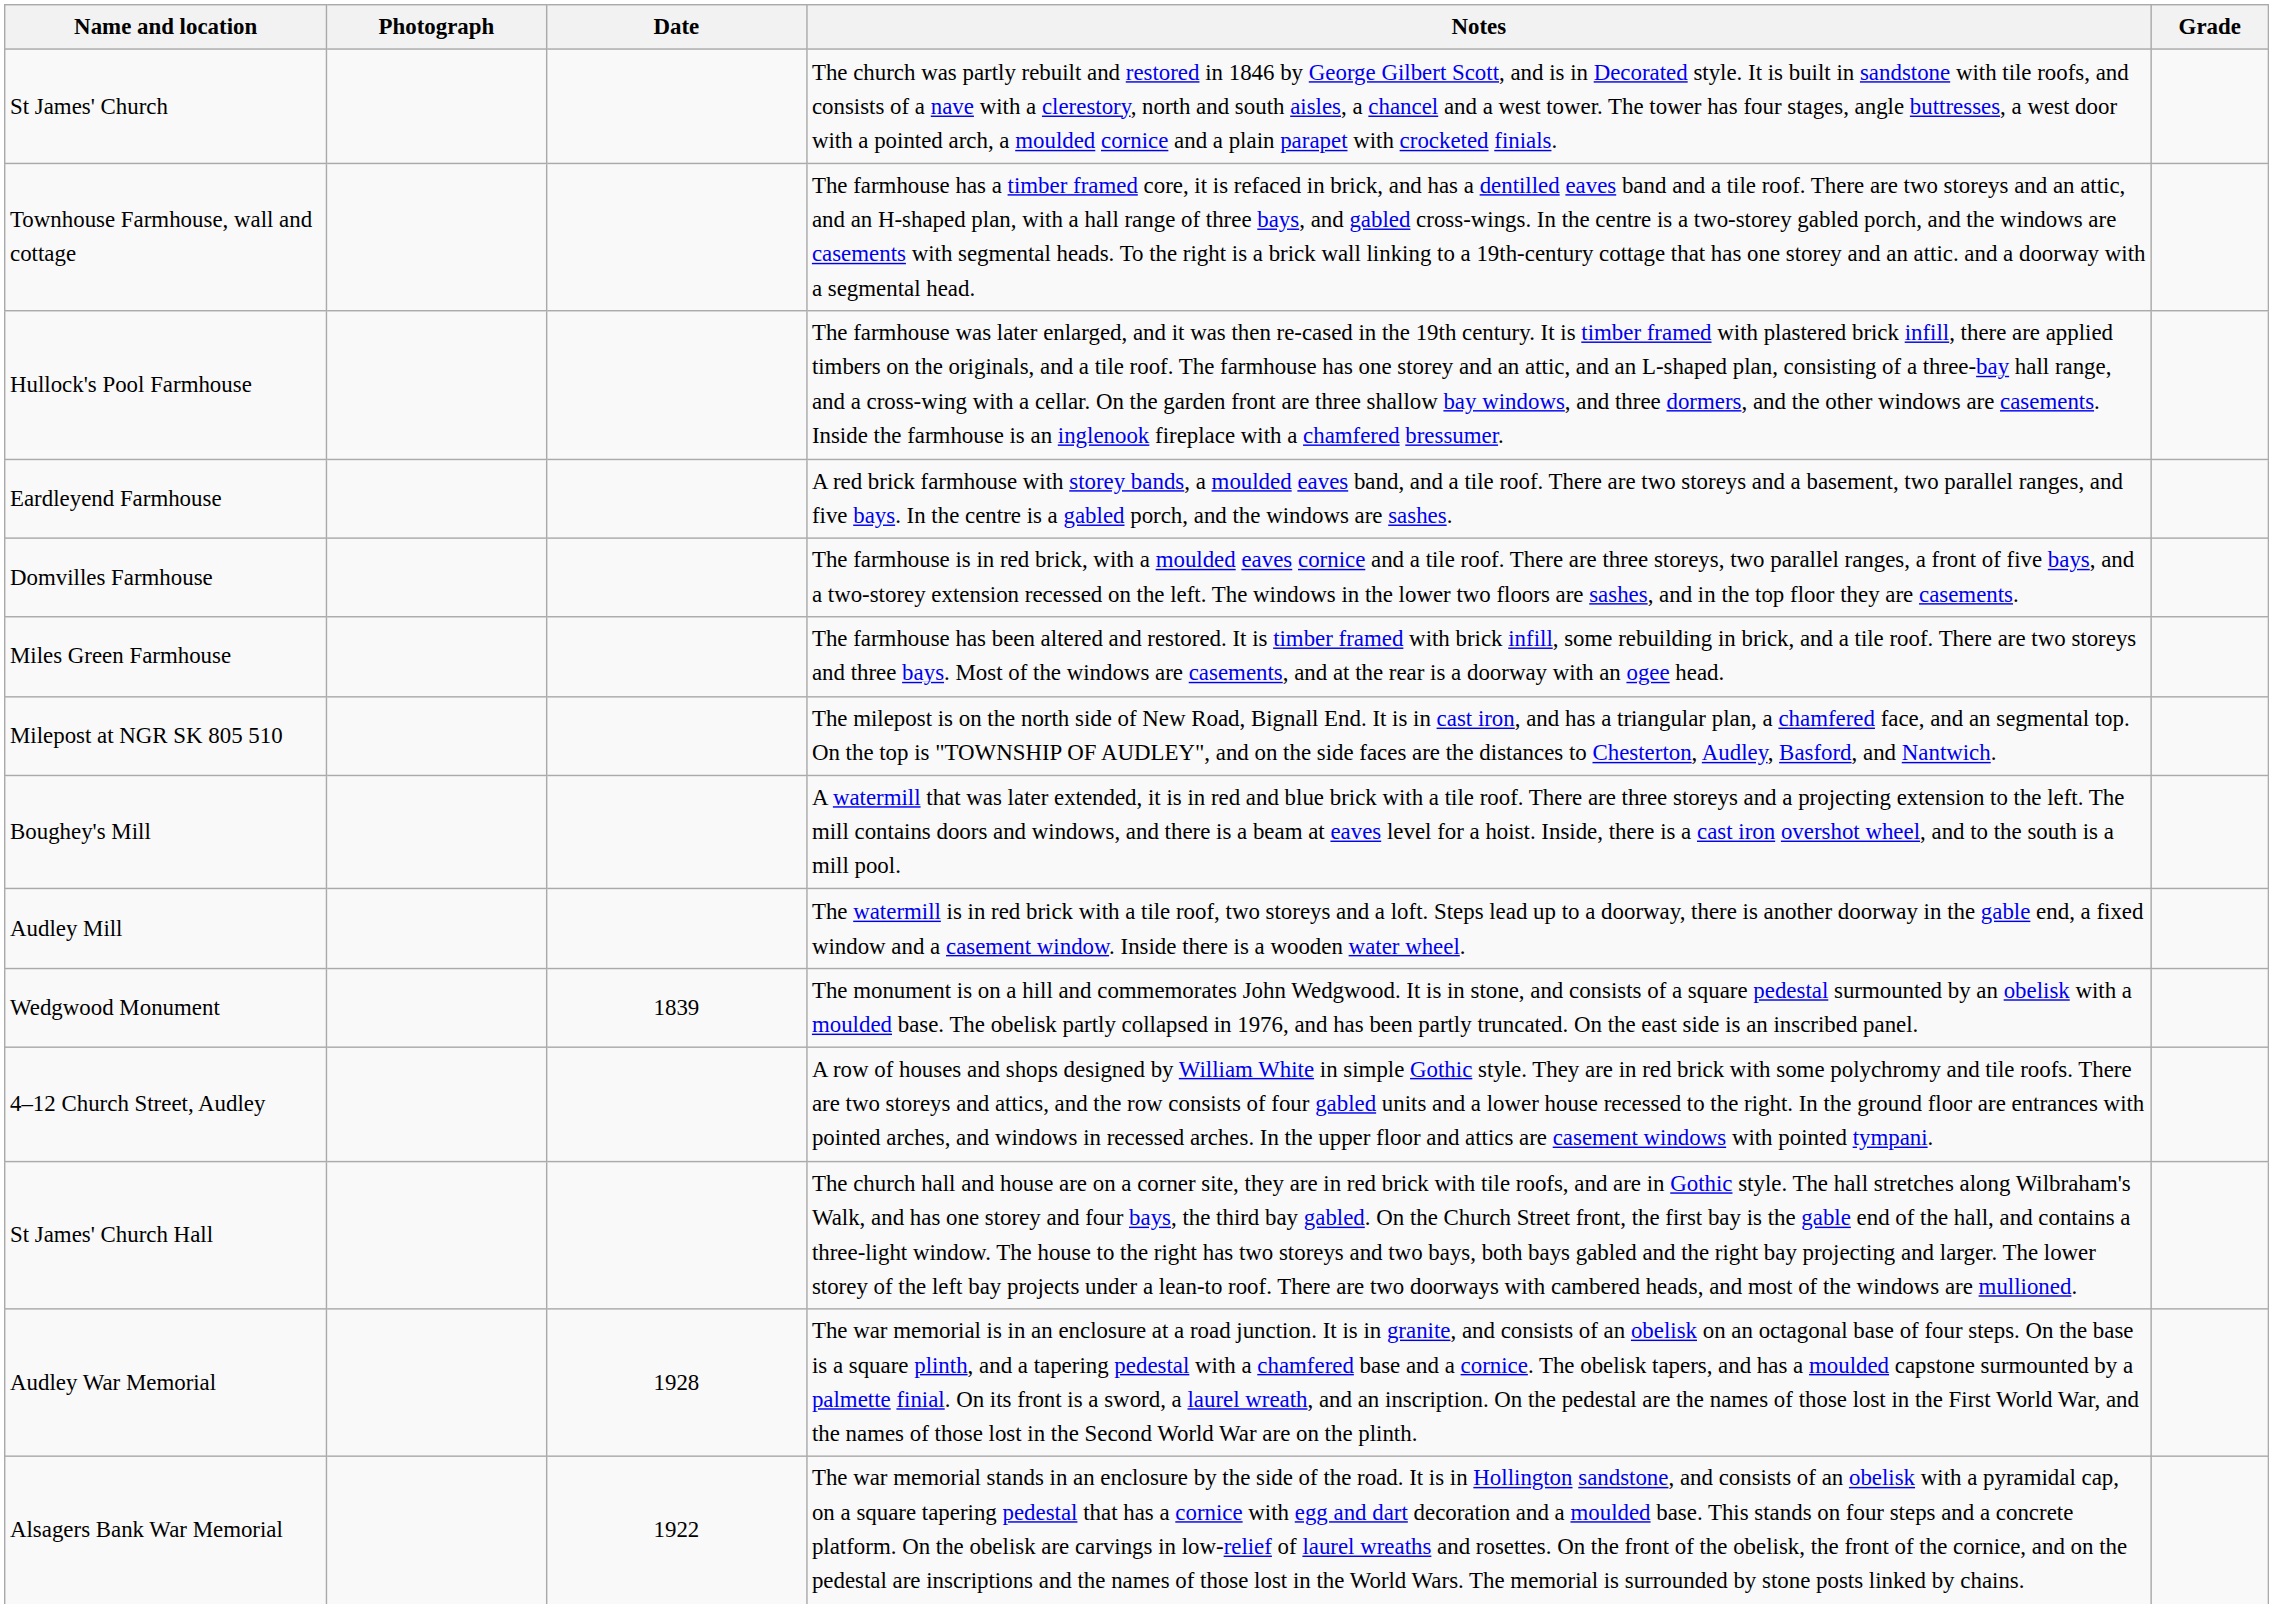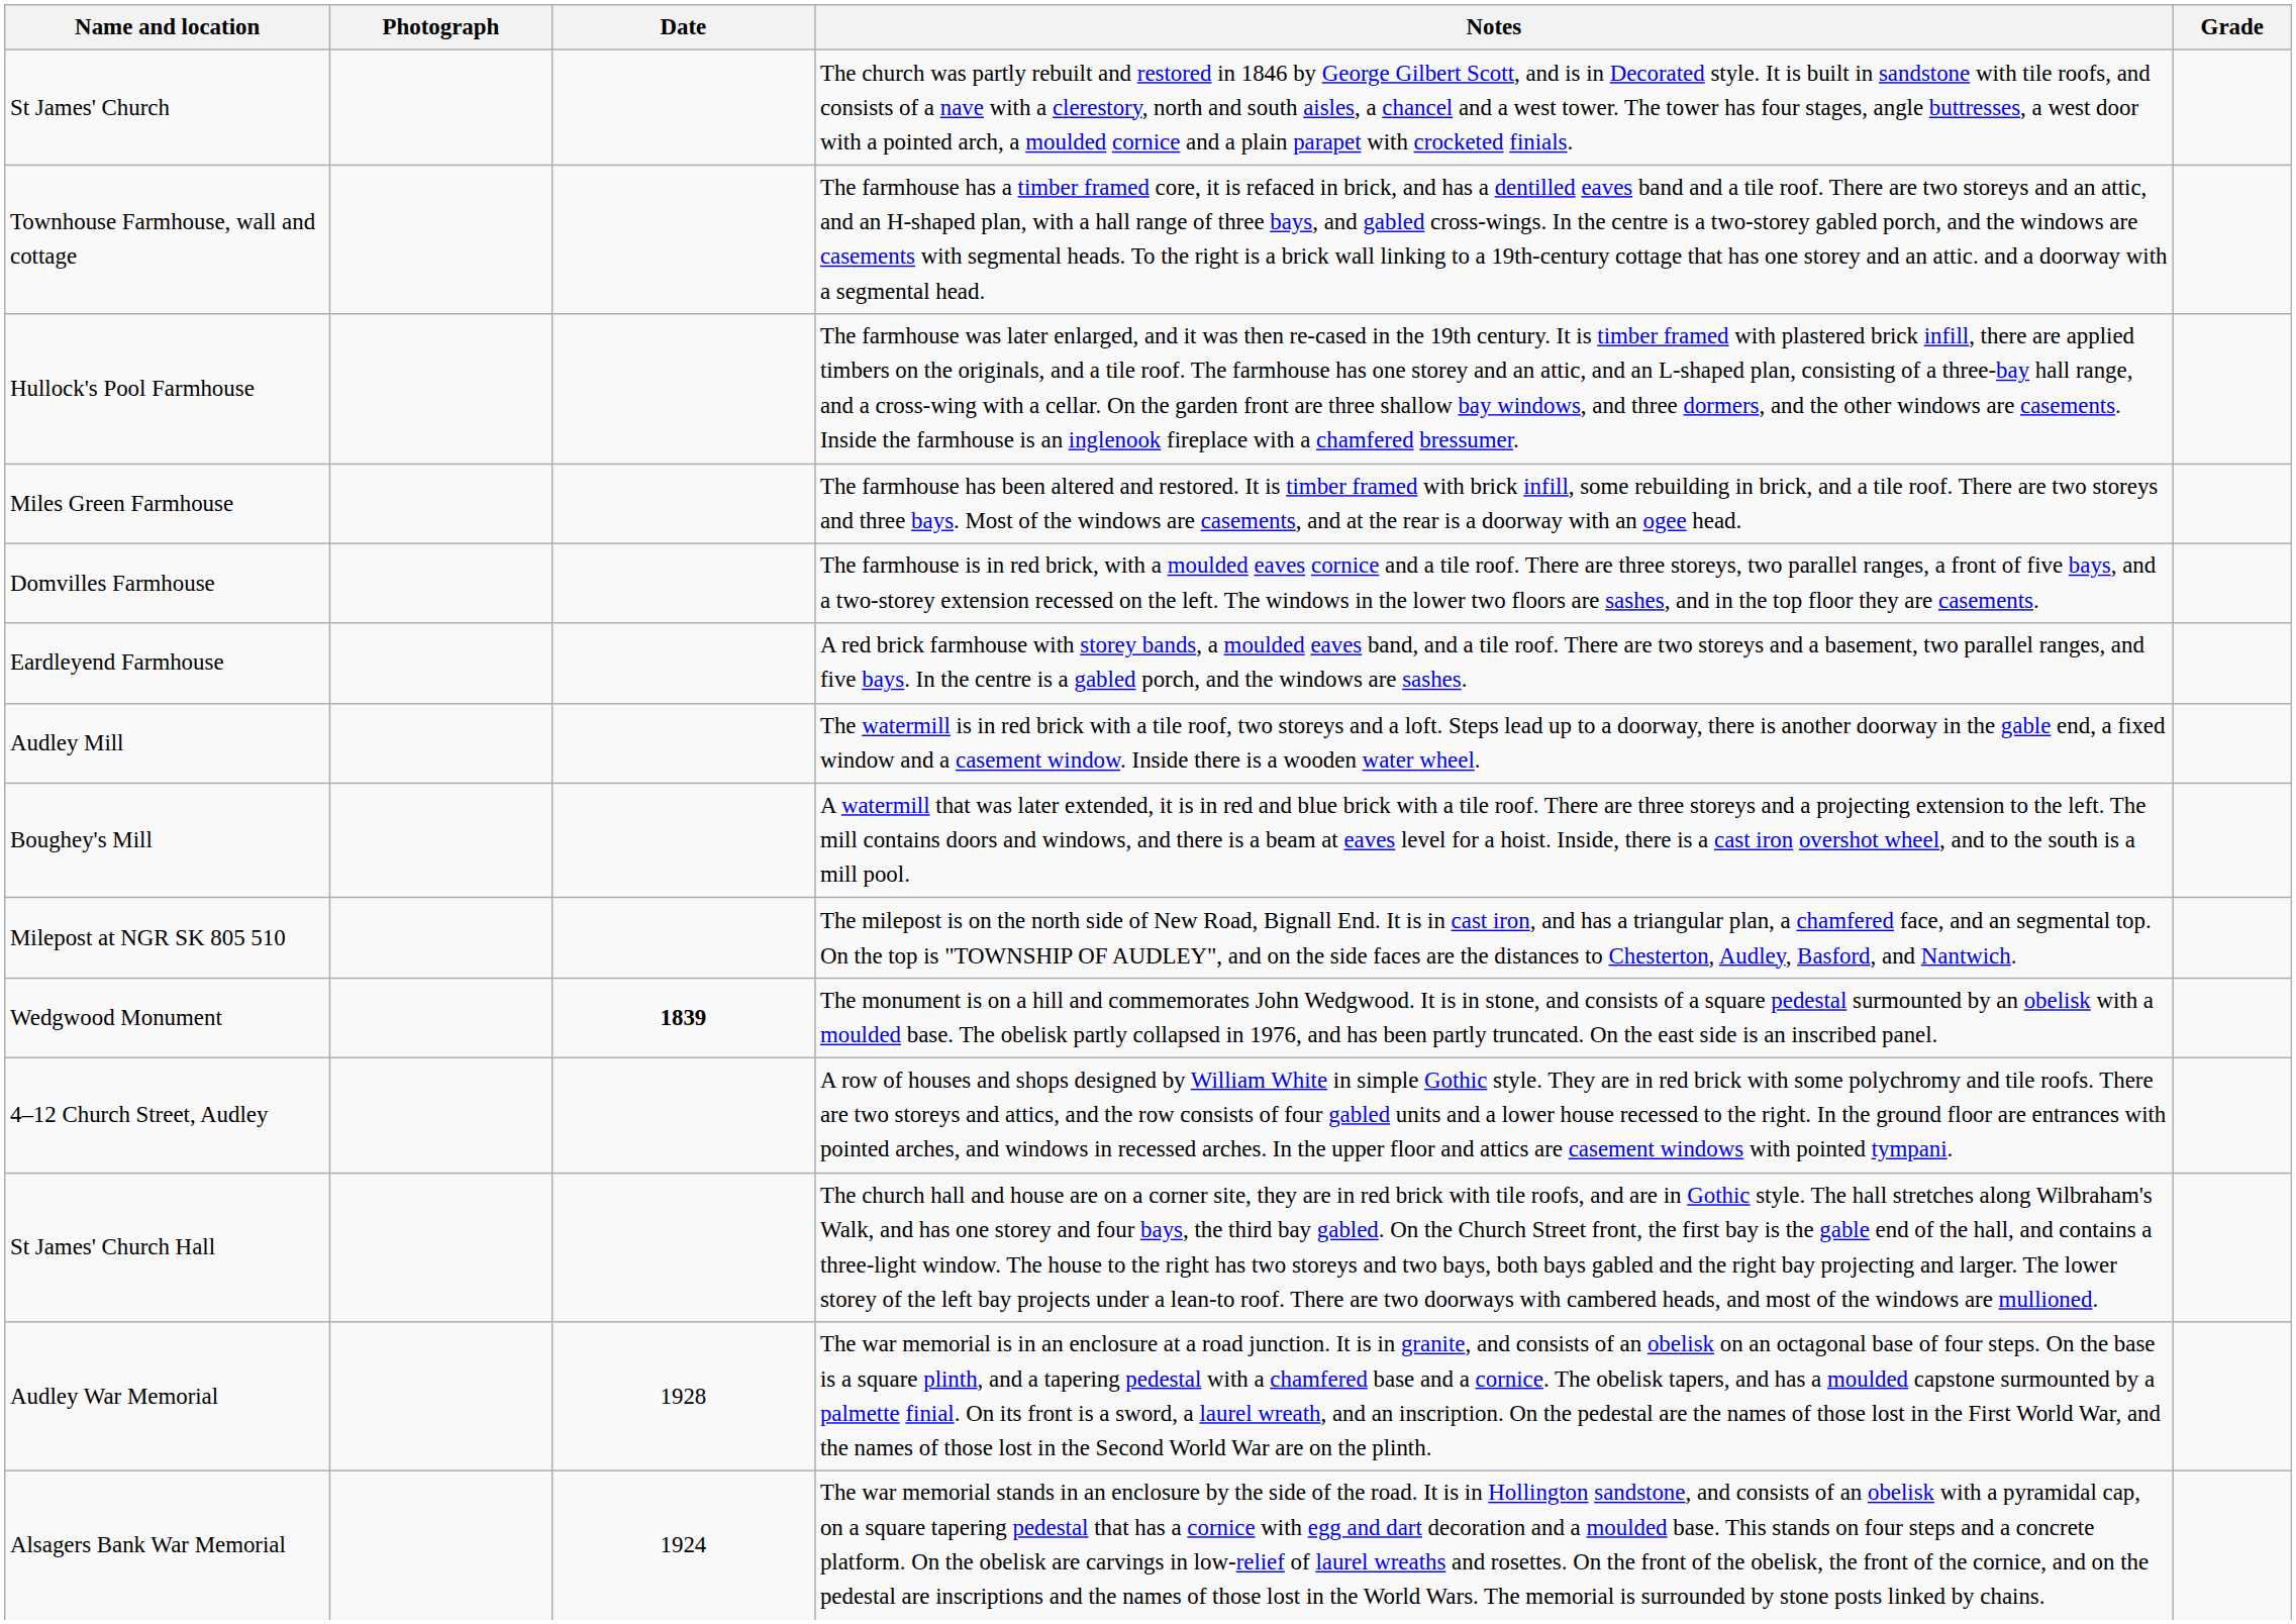 <table class="wikitable sortable plainrowheaders" style="width:100%; border:0; text-align:left; line-height:150%;">
 <tr>
 <th scope="col"  style="width:150px">Name and location</th>
 <th scope="col"  style="width:100px" class="unsortable">Photograph</th>
 <th scope="col"  style="width:120px">Date</th>
 <th scope="col"  style="width:650px" class="unsortable">Notes</th>
 <th scope="col"  style="width:50px">Grade</th>
 </tr>
 <tr>
 <td>St James' Church<br><small></small></td>
 <td></td>
 <td align="center"></td>
 <td>The church was partly rebuilt and <a href='#'>restored</a> in 1846 by <a href='#'>George Gilbert Scott</a>, and is in <a href='#'>Decorated</a> style.  It is built in <a href='#'>sandstone</a> with tile roofs, and consists of a <a href='#'>nave</a> with a <a href='#'>clerestory</a>, north and south <a href='#'>aisles</a>, a <a href='#'>chancel</a> and a west tower.  The tower has four stages, angle <a href='#'>buttresses</a>, a west door with a pointed arch, a <a href='#'>moulded</a> <a href='#'>cornice</a> and a plain <a href='#'>parapet</a> with <a href='#'>crocketed</a> <a href='#'>finials</a>.</td>
 <td align="center" ></td>
 </tr>
 <tr>
 <td>Townhouse Farmhouse, wall and cottage<br><small></small></td>
 <td></td>
 <td align="center"></td>
 <td>The farmhouse has a <a href='#'>timber framed</a> core, it is refaced in brick, and has a <a href='#'>dentilled</a> <a href='#'>eaves</a> band and a tile roof.  There are two storeys and an attic, and an H-shaped plan, with a hall range of three <a href='#'>bays</a>, and <a href='#'>gabled</a> cross-wings.  In the centre is a two-storey gabled porch, and the windows are <a href='#'>casements</a> with segmental heads.  To the right is a brick wall linking to a 19th-century cottage that has one storey and an attic. and a doorway with a segmental head.</td>
 <td align="center" ></td>
 </tr>
 <tr>
 <td>Hullock's Pool Farmhouse<br><small></small></td>
 <td></td>
 <td align="center"></td>
 <td>The farmhouse was later enlarged, and it was then re-cased in the 19th century.  It is <a href='#'>timber framed</a> with plastered brick <a href='#'>infill</a>, there are applied timbers on the originals, and a tile roof.  The farmhouse has one storey and an attic, and an L-shaped plan, consisting of a three-<a href='#'>bay</a> hall range, and a cross-wing with a cellar.  On the garden front are three shallow <a href='#'>bay windows</a>, and three <a href='#'>dormers</a>, and the other windows are <a href='#'>casements</a>.  Inside the farmhouse is an <a href='#'>inglenook</a> fireplace with a <a href='#'>chamfered</a> <a href='#'>bressumer</a>.</td>
 <td align="center" ></td>
 </tr>
 <tr>
-<td>Eardleyend Farmhouse<br><small></small></td>
+<td>Miles Green Farmhouse<br><small></small></td>
 <td></td>
 <td align="center"></td>
-<td>A red brick farmhouse with <a href='#'>storey bands</a>, a <a href='#'>moulded</a> <a href='#'>eaves</a> band, and a tile roof.  There are two storeys and a basement, two parallel ranges, and five <a href='#'>bays</a>.  In the centre is a <a href='#'>gabled</a> porch, and the windows are <a href='#'>sashes</a>.</td>
+<td>The farmhouse has been altered and restored.  It is <a href='#'>timber framed</a> with brick <a href='#'>infill</a>, some rebuilding in brick, and a tile roof.  There are two storeys and three <a href='#'>bays</a>.  Most of the windows are <a href='#'>casements</a>, and at the rear is a doorway with an <a href='#'>ogee</a> head.</td>
 <td align="center" ></td>
 </tr>
 <tr>
 <td>Domvilles Farmhouse<br><small></small></td>
 <td></td>
 <td align="center"></td>
 <td>The farmhouse is in red brick, with a <a href='#'>moulded</a> <a href='#'>eaves</a> <a href='#'>cornice</a> and a tile roof.  There are three storeys, two parallel ranges, a front of five <a href='#'>bays</a>, and a two-storey extension recessed on the left.  The windows in the lower two floors are <a href='#'>sashes</a>, and in the top floor they are <a href='#'>casements</a>.</td>
 <td align="center" ></td>
 </tr>
 <tr>
-<td>Miles Green Farmhouse<br><small></small></td>
+<td>Eardleyend Farmhouse<br><small></small></td>
 <td></td>
 <td align="center"></td>
-<td>The farmhouse has been altered and restored.  It is <a href='#'>timber framed</a> with brick <a href='#'>infill</a>, some rebuilding in brick, and a tile roof.  There are two storeys and three <a href='#'>bays</a>.  Most of the windows are <a href='#'>casements</a>, and at the rear is a doorway with an <a href='#'>ogee</a> head.</td>
+<td>A red brick farmhouse with <a href='#'>storey bands</a>, a <a href='#'>moulded</a> <a href='#'>eaves</a> band, and a tile roof.  There are two storeys and a basement, two parallel ranges, and five <a href='#'>bays</a>.  In the centre is a <a href='#'>gabled</a> porch, and the windows are <a href='#'>sashes</a>.</td>
+<td align="center" ></td>
+</tr>
+<tr>
+<td>Audley Mill<br><small></small></td>
+<td></td>
+<td align="center"></td>
+<td>The <a href='#'>watermill</a> is in red brick with a tile roof, two storeys and a loft.  Steps lead up to a doorway, there is another doorway in the <a href='#'>gable</a> end, a fixed window and a <a href='#'>casement window</a>.  Inside there is a wooden <a href='#'>water wheel</a>.</td>
+<td align="center" ></td>
+</tr>
+<tr>
+<td>Boughey's Mill<br><small></small></td>
+<td></td>
+<td align="center"></td>
+<td>A <a href='#'>watermill</a> that was later extended, it is in red and blue brick with a tile roof.  There are three storeys and a projecting extension to the left.  The mill contains doors and windows, and there is a beam at <a href='#'>eaves</a> level for a hoist.  Inside, there is a <a href='#'>cast iron</a> <a href='#'>overshot wheel</a>, and to the south is a mill pool.</td>
 <td align="center" ></td>
 </tr>
 <tr>
 <td>Milepost at NGR SK 805 510<br><small></small></td>
 <td></td>
 <td align="center"></td>
 <td>The milepost is on the north side of New Road, Bignall End.  It is in <a href='#'>cast iron</a>, and has a triangular plan, a <a href='#'>chamfered</a> face, and an segmental top.  On the top is "TOWNSHIP OF AUDLEY", and on the side faces are the distances to <a href='#'>Chesterton</a>, <a href='#'>Audley</a>, <a href='#'>Basford</a>, and <a href='#'>Nantwich</a>.</td>
 <td align="center" ></td>
 </tr>
 <tr>
-<td>Boughey's Mill<br><small></small></td>
-<td></td>
-<td align="center"></td>
-<td>A <a href='#'>watermill</a> that was later extended, it is in red and blue brick with a tile roof.  There are three storeys and a projecting extension to the left.  The mill contains doors and windows, and there is a beam at <a href='#'>eaves</a> level for a hoist.  Inside, there is a <a href='#'>cast iron</a> <a href='#'>overshot wheel</a>, and to the south is a mill pool.</td>
-<td align="center" ></td>
-</tr>
-<tr>
-<td>Audley Mill<br><small></small></td>
-<td></td>
-<td align="center"></td>
-<td>The <a href='#'>watermill</a> is in red brick with a tile roof, two storeys and a loft.  Steps lead up to a doorway, there is another doorway in the <a href='#'>gable</a> end, a fixed window and a <a href='#'>casement window</a>.  Inside there is a wooden <a href='#'>water wheel</a>.</td>
-<td align="center" ></td>
-</tr>
-<tr>
 <td>Wedgwood Monument<br><small></small></td>
 <td></td>
-<td align="center">1839</td>
+<td align="center"><strong>1839</strong></td>
 <td>The monument is on a hill and commemorates John Wedgwood.  It is in stone, and consists of a square <a href='#'>pedestal</a> surmounted by an <a href='#'>obelisk</a> with a <a href='#'>moulded</a> base.  The obelisk partly collapsed in 1976, and has been partly truncated.  On the east side is an inscribed panel.</td>
 <td align="center" ></td>
 </tr>
 <tr>
 <td>4–12 Church Street, Audley<br><small></small></td>
 <td></td>
 <td align="center"></td>
 <td>A row of houses and shops designed by <a href='#'>William White</a> in simple <a href='#'>Gothic</a> style.  They are in red brick with some polychromy and tile roofs.  There are two storeys and attics, and the row consists of four <a href='#'>gabled</a> units and a lower house recessed to the right.  In the ground floor are entrances with pointed arches, and windows in recessed arches.  In the upper floor and attics are <a href='#'>casement windows</a> with pointed <a href='#'>tympani</a>.</td>
 <td align="center" ></td>
 </tr>
 <tr>
 <td>St James' Church Hall<br><small></small></td>
 <td></td>
 <td align="center"></td>
 <td>The church hall and house are on a corner site, they are in red brick with tile roofs, and are in <a href='#'>Gothic</a> style.  The hall stretches along Wilbraham's Walk, and has one storey and four <a href='#'>bays</a>, the third bay <a href='#'>gabled</a>.  On the Church Street front, the first bay is the <a href='#'>gable</a> end of the hall, and contains a three-light window.  The house to the right has two storeys and two bays, both bays gabled and the right bay projecting and larger.  The lower storey of the left bay projects under a lean-to roof.  There are two doorways with cambered heads, and most of the windows are <a href='#'>mullioned</a>.</td>
 <td align="center" ></td>
 </tr>
 <tr>
 <td>Audley War Memorial<br><small></small></td>
 <td></td>
 <td align="center">1928</td>
 <td>The war memorial is in an enclosure at a road junction.  It is in <a href='#'>granite</a>, and consists of an <a href='#'>obelisk</a> on an octagonal base of four steps.  On the base is a square <a href='#'>plinth</a>, and a tapering <a href='#'>pedestal</a> with a <a href='#'>chamfered</a> base and a <a href='#'>cornice</a>.  The obelisk tapers, and has a <a href='#'>moulded</a> capstone surmounted by a <a href='#'>palmette</a> <a href='#'>finial</a>.  On its front is a sword, a <a href='#'>laurel wreath</a>, and an inscription.  On the pedestal are the names of those lost in the First World War, and the names of those lost in the Second World War are on the plinth.</td>
 <td align="center" ></td>
 </tr>
 <tr>
 <td>Alsagers Bank War Memorial<br><small></small></td>
 <td></td>
-<td align="center">1922</td>
+<td align="center">1924</td>
 <td>The war memorial stands in an enclosure by the side of the road.  It is in <a href='#'>Hollington</a> <a href='#'>sandstone</a>, and consists of an <a href='#'>obelisk</a> with a pyramidal cap, on a square tapering <a href='#'>pedestal</a> that has a <a href='#'>cornice</a> with <a href='#'>egg and dart</a> decoration and a <a href='#'>moulded</a> base.  This stands on four steps and a concrete platform.  On the obelisk are carvings in low-<a href='#'>relief</a> of <a href='#'>laurel wreaths</a> and rosettes.  On the front of the obelisk, the front of the cornice, and on the pedestal are inscriptions and the names of those lost in the World Wars.  The memorial is surrounded by stone posts linked by chains.</td>
 <td align="center" ></td>
 </tr>
 <tr>
 </tr>
 </table>
